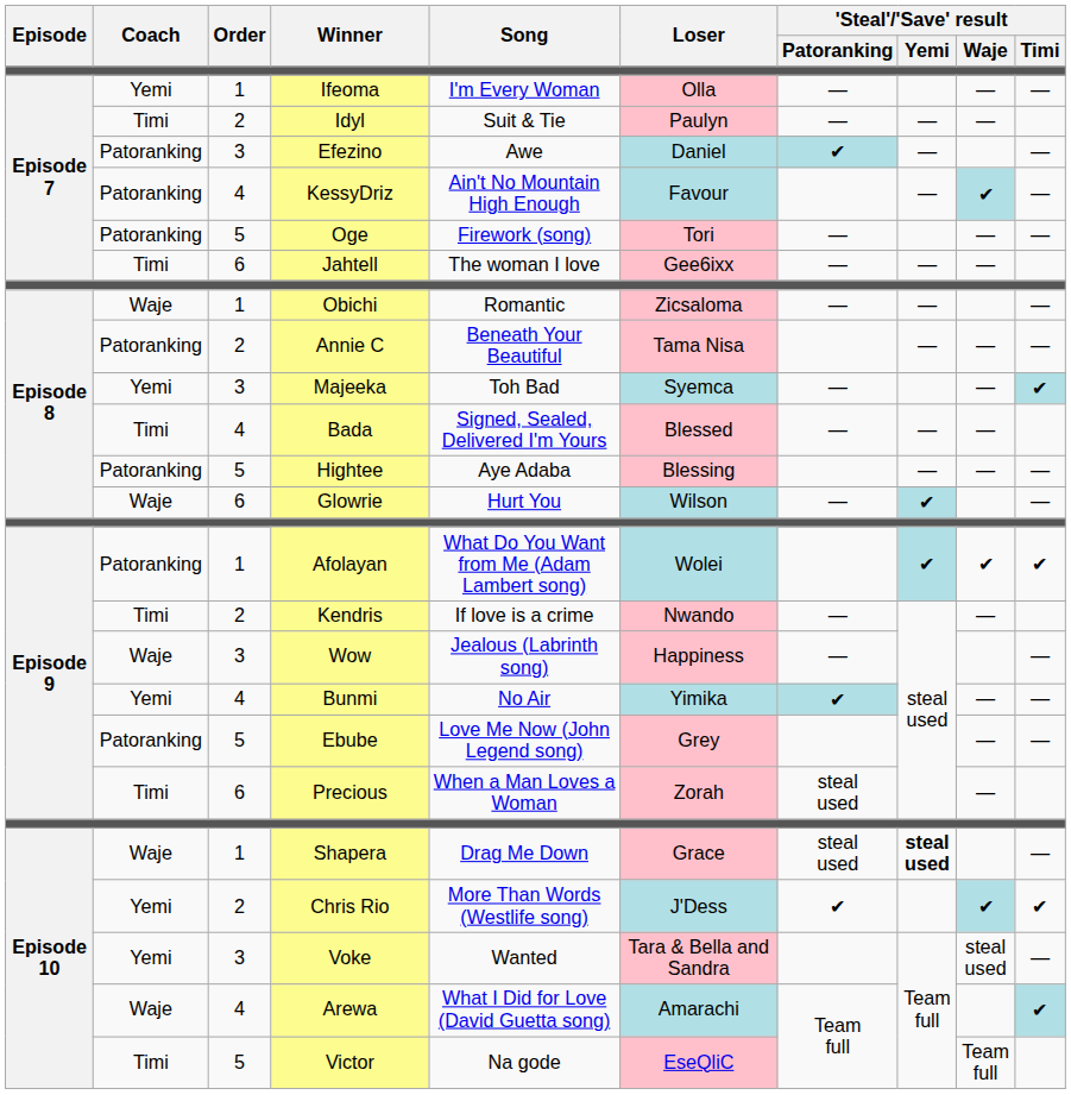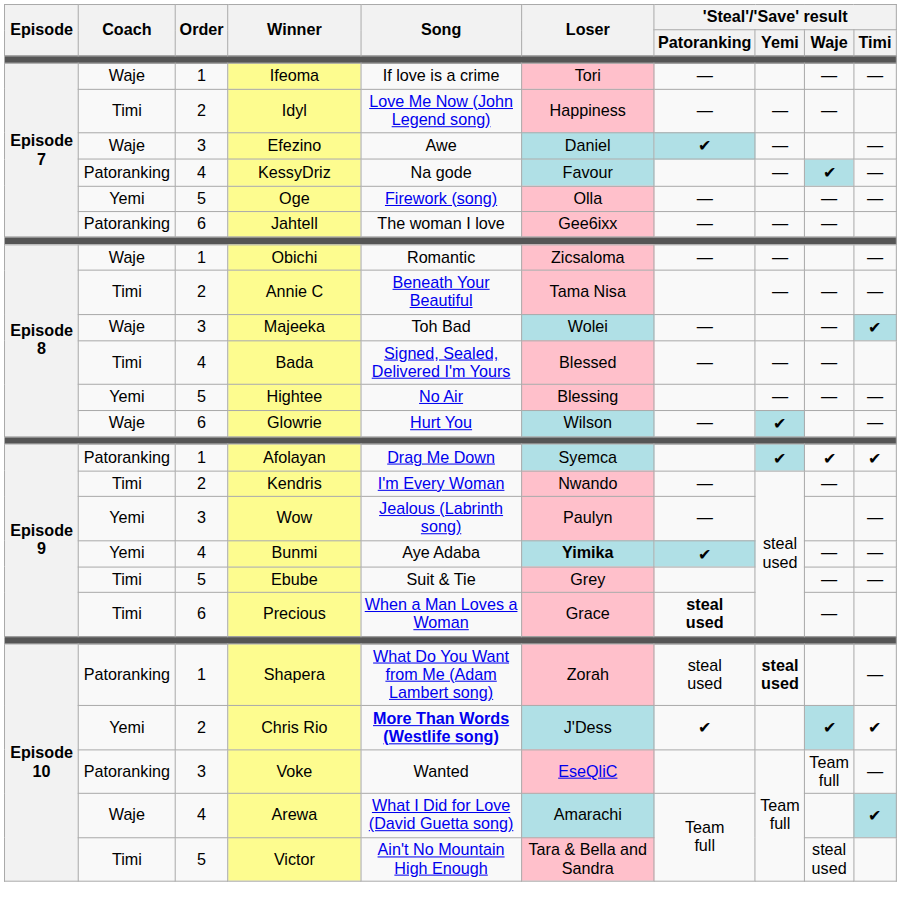 <table class="wikitable" style="text-align: center; width:100%">
 <tr>
 <th rowspan="2" style="width:07%">Episode</th>
 <th rowspan="2" style="width:05%">Coach</th>
 <th rowspan="2" style="width:03%">Order</th>
 <th rowspan="2" style="width:14%">Winner</th>
 <th rowspan="2" style="width:17%">Song</th>
 <th rowspan="2" style="width:14%">Loser</th>
 <th colspan="4" style="width:40%">'Steal'/'Save' result</th>
 </tr>
 <tr>
 <th style="width:01%">Patoranking</th>
 <th style="width:04%">Yemi</th>
 <th style="width:04%">Waje</th>
 <th style="width:04%">Timi</th>
 </tr>
 <tr>
 <td colspan="10" style="background:#555"></td>
 </tr>
 <tr>
 <th rowspan="6">Episode 7 <br></th>
-<td scope="row">Yemi</td>
+<td>Waje</td>
 <td>1</td>
 <td style="background:#fdfc8f">Ifeoma</td>
-<td><a href='#'>I'm Every Woman</a></td>
-<td style="background:pink">Olla</td>
+<td>If love is a crime</td>
+<td style="background:pink">Tori</td>
 <td>—</td>
 <td></td>
 <td>—</td>
 <td>—</td>
 </tr>
 <tr>
 <td>Timi</td>
 <td>2</td>
 <td style="background:#fdfc8f">Idyl</td>
-<td>Suit & Tie</td>
-<td style="background:pink">Paulyn</td>
+<td><a href='#'>Love Me Now (John Legend song)</a></td>
+<td style="background:pink">Happiness</td>
 <td>—</td>
 <td>—</td>
 <td>—</td>
 <td></td>
 </tr>
 <tr>
-<td>Patoranking</td>
+<td>Waje</td>
 <td>3</td>
 <td style="background:#fdfc8f">Efezino</td>
 <td>Awe</td>
 <td style="background:#b0e0e6">Daniel</td>
 <td style="background:#b0e0e6">✔</td>
 <td>—</td>
 <td></td>
 <td>—</td>
 </tr>
 <tr>
 <td>Patoranking</td>
 <td>4</td>
 <td style="background:#fdfc8f">KessyDriz</td>
-<td><a href='#'>Ain't No Mountain High Enough</a></td>
+<td>Na gode</td>
 <td style="background:#b0e0e6">Favour</td>
 <td></td>
 <td>—</td>
 <td style="background:#b0e0e6">✔</td>
 <td>—</td>
 </tr>
 <tr>
-<td>Patoranking</td>
+<td>Yemi</td>
 <td>5</td>
 <td style="background:#fdfc8f">Oge</td>
 <td><a href='#'>Firework (song)</a></td>
-<td style="background:pink">Tori</td>
+<td style="background:pink">Olla</td>
 <td>—</td>
 <td></td>
 <td>—</td>
 <td>—</td>
 </tr>
 <tr>
-<td>Timi</td>
+<td>Patoranking</td>
 <td>6</td>
 <td style="background:#fdfc8f">Jahtell</td>
 <td>The woman I love</td>
 <td style="background:pink">Gee6ixx</td>
 <td>—</td>
 <td>—</td>
 <td>—</td>
 <td></td>
 </tr>
 <tr>
 <td colspan="10" style="background:#555"></td>
 </tr>
 <tr>
 <th rowspan="6">Episode 8<br></th>
 <td>Waje</td>
 <td>1</td>
 <td style="background:#fdfc8f">Obichi</td>
 <td>Romantic</td>
 <td style="background:pink">Zicsaloma</td>
 <td>—</td>
 <td>—</td>
 <td></td>
 <td>—</td>
 </tr>
 <tr>
-<td>Patoranking</td>
+<td>Timi</td>
 <td>2</td>
 <td style="background:#fdfc8f">Annie C</td>
 <td><a href='#'>Beneath Your Beautiful</a></td>
 <td style="background:pink">Tama Nisa</td>
 <td></td>
 <td>—</td>
 <td>—</td>
 <td>—</td>
 </tr>
 <tr>
-<td>Yemi</td>
+<td>Waje</td>
 <td>3</td>
 <td style="background:#fdfc8f">Majeeka</td>
 <td>Toh Bad</td>
-<td style="background:#b0e0e6">Syemca</td>
+<td style="background:#b0e0e6">Wolei</td>
 <td>—</td>
 <td></td>
 <td>—</td>
 <td style="background:#b0e0e6">✔</td>
 </tr>
 <tr>
 <td>Timi</td>
 <td>4</td>
 <td style="background:#fdfc8f">Bada</td>
 <td><a href='#'>Signed, Sealed, Delivered I'm Yours</a></td>
 <td style="background:pink">Blessed</td>
 <td>—</td>
 <td>—</td>
 <td>—</td>
 <td></td>
 </tr>
 <tr>
-<td>Patoranking</td>
+<td>Yemi</td>
 <td>5</td>
 <td style="background:#fdfc8f">Hightee</td>
-<td>Aye Adaba</td>
+<td><a href='#'>No Air</a></td>
 <td style="background:pink">Blessing</td>
 <td></td>
 <td>—</td>
 <td>—</td>
 <td>—</td>
 </tr>
 <tr>
 <td>Waje</td>
 <td>6</td>
 <td style="background:#fdfc8f">Glowrie</td>
 <td><a href='#'>Hurt You</a></td>
 <td style="background:#b0e0e6">Wilson</td>
 <td>—</td>
 <td style="background:#b0e0e6">✔</td>
 <td></td>
 <td>—</td>
 </tr>
 <tr>
 <td colspan="10" style="background:#555"></td>
 </tr>
 <tr>
 <th rowspan="6">Episode 9<br></th>
 <td>Patoranking</td>
 <td>1</td>
 <td style="background:#fdfc8f">Afolayan</td>
-<td><a href='#'>What Do You Want from Me (Adam Lambert song)</a></td>
-<td style="background:#b0e0e6">Wolei</td>
+<td><a href='#'>Drag Me Down</a></td>
+<td style="background:#b0e0e6">Syemca</td>
 <td></td>
 <td style="background:#b0e0e6">✔</td>
 <td>✔</td>
 <td>✔</td>
 </tr>
 <tr>
 <td>Timi</td>
 <td>2</td>
 <td style="background:#fdfc8f">Kendris</td>
-<td>If love is a crime</td>
+<td><a href='#'>I'm Every Woman</a></td>
 <td style="background:pink">Nwando</td>
 <td>—</td>
 <td rowspan="5">steal used</td>
 <td>—</td>
 <td></td>
 </tr>
 <tr>
-<td>Waje</td>
+<td scope="row">Yemi</td>
 <td>3</td>
 <td style="background:#fdfc8f">Wow</td>
 <td><a href='#'>Jealous (Labrinth song)</a></td>
-<td style="background:pink">Happiness</td>
+<td style="background:pink">Paulyn</td>
 <td>—</td>
 <td></td>
 <td>—</td>
 </tr>
 <tr>
 <td>Yemi</td>
 <td>4</td>
 <td style="background:#fdfc8f">Bunmi</td>
-<td><a href='#'>No Air</a></td>
-<td style="background:#b0e0e6">Yimika</td>
+<td>Aye Adaba</td>
+<td style="background:#b0e0e6"><strong>Yimika</strong></td>
 <td style="background:#b0e0e6">✔</td>
 <td>—</td>
 <td>—</td>
 </tr>
 <tr>
-<td>Patoranking</td>
+<td>Timi</td>
 <td>5</td>
 <td style="background:#fdfc8f">Ebube</td>
-<td><a href='#'>Love Me Now (John Legend song)</a></td>
+<td>Suit & Tie</td>
 <td style="background:pink">Grey</td>
 <td></td>
 <td>—</td>
 <td>—</td>
 </tr>
 <tr>
 <td>Timi</td>
 <td>6</td>
 <td style="background:#fdfc8f">Precious</td>
 <td><a href='#'>When a Man Loves a Woman</a></td>
-<td style="background:pink">Zorah</td>
-<td>steal<br>used</td>
+<td style="background:pink">Grace</td>
+<td><strong>steal<br>used</strong></td>
 <td>—</td>
 <td></td>
 </tr>
 <tr>
 <td colspan="10" style="background:#555"></td>
 </tr>
 <tr>
 <th rowspan="5">Episode 10<br></th>
-<td>Waje</td>
+<td>Patoranking</td>
 <td>1</td>
 <td style="background:#fdfc8f">Shapera</td>
-<td><a href='#'>Drag Me Down</a></td>
-<td style="background:pink">Grace</td>
+<td><a href='#'>What Do You Want from Me (Adam Lambert song)</a></td>
+<td style="background:pink">Zorah</td>
 <td>steal<br>used</td>
 <td><strong>steal used</strong></td>
 <td></td>
 <td>—</td>
 </tr>
 <tr>
 <td>Yemi</td>
 <td>2</td>
 <td style="background:#fdfc8f">Chris Rio</td>
-<td><a href='#'>More Than Words (Westlife song)</a></td>
+<td><strong><a href='#'>More Than Words (Westlife song)</a></strong></td>
 <td style="background:#b0e0e6">J'Dess</td>
 <td>✔</td>
 <td></td>
 <td style="background:#b0e0e6">✔</td>
 <td>✔</td>
 </tr>
 <tr>
-<td>Yemi</td>
+<td>Patoranking</td>
 <td>3</td>
 <td style="background:#fdfc8f">Voke</td>
 <td>Wanted</td>
-<td style="background:pink">Tara & Bella and Sandra</td>
+<td style="background:pink"><a href='#'>EseQliC</a></td>
 <td></td>
 <td rowspan="3">Team full</td>
-<td>steal used</td>
+<td>Team full</td>
 <td>—</td>
 </tr>
 <tr>
 <td>Waje</td>
 <td>4</td>
 <td style="background:#fdfc8f">Arewa</td>
 <td><a href='#'>What I Did for Love (David Guetta song)</a></td>
 <td style="background:#b0e0e6">Amarachi</td>
 <td rowspan="2">Team<br>full</td>
 <td></td>
 <td style="background:#b0e0e6">✔</td>
 </tr>
 <tr>
 <td>Timi</td>
 <td>5</td>
 <td style="background:#fdfc8f">Victor</td>
-<td>Na gode</td>
-<td style="background:pink"><a href='#'>EseQliC</a></td>
-<td>Team full</td>
+<td><a href='#'>Ain't No Mountain High Enough</a></td>
+<td style="background:pink">Tara & Bella and Sandra</td>
+<td>steal used</td>
 <td></td>
 </tr>
 </table>
